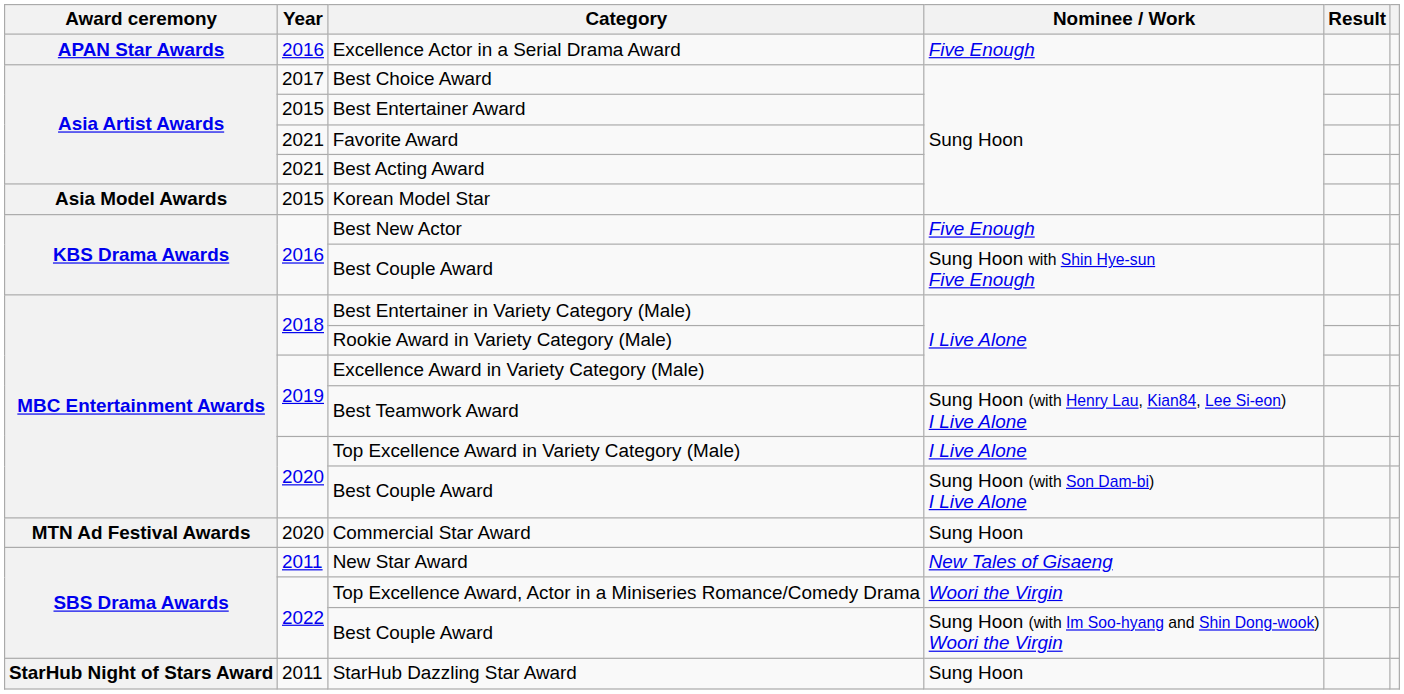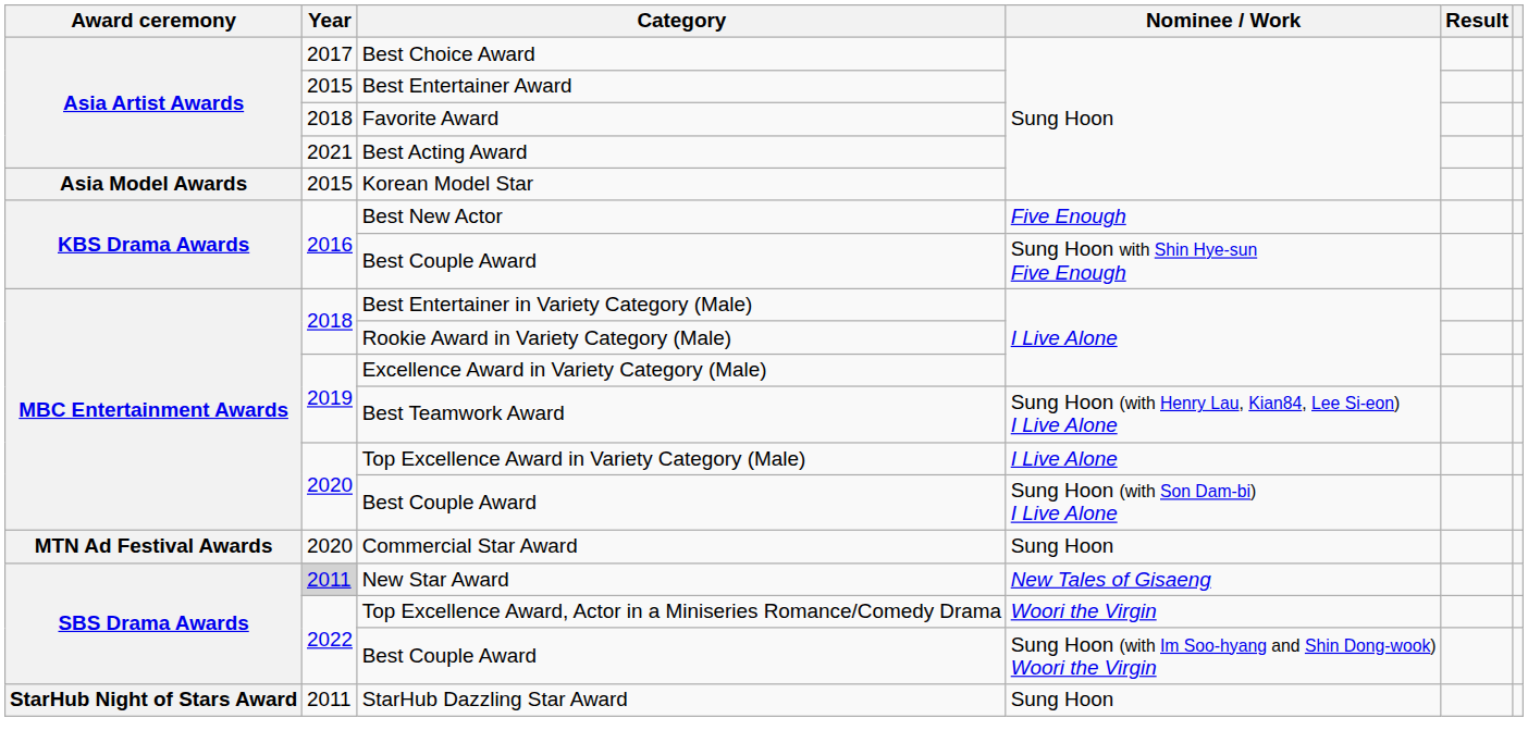 <table class="wikitable plainrowheaders sortable">
 <tr>
 <th scope="col">Award ceremony</th>
 <th scope="col">Year</th>
 <th scope="col">Category</th>
 <th scope="col">Nominee / Work</th>
 <th scope="col">Result</th>
 <th scope="col" class="unsortable"></th>
-</tr>
-<tr>
-<th scope="row"  rowspan=1><a href='#'>APAN Star Awards</a></th>
-<td><a href='#'>2016</a></td>
-<td>Excellence Actor in a Serial Drama Award</td>
-<td rowspan="1"><em><a href='#'>Five Enough</a></em></td>
-<td></td>
-<td></td>
 </tr>
 <tr>
 <th scope="row"  rowspan="4"><a href='#'>Asia Artist Awards</a></th>
 <td>2017</td>
 <td>Best Choice Award</td>
 <td rowspan=5>Sung Hoon</td>
 <td></td>
 <td></td>
 </tr>
 <tr>
 <td>2015</td>
 <td>Best Entertainer Award</td>
 <td></td>
 <td></td>
 </tr>
 <tr>
-<td>2021</td>
+<td>2018</td>
 <td>Favorite Award</td>
 <td></td>
 <td></td>
 </tr>
 <tr>
 <td>2021</td>
 <td>Best Acting Award</td>
 <td></td>
 <td></td>
 </tr>
 <tr>
 <th scope="row">Asia Model Awards</th>
 <td>2015</td>
 <td>Korean Model Star</td>
 <td></td>
 <td></td>
 </tr>
 <tr>
 <th scope="row"  rowspan="2"><a href='#'>KBS Drama Awards</a></th>
 <td rowspan="2"><a href='#'>2016</a></td>
 <td>Best New Actor</td>
 <td rowspan="1"><em><a href='#'>Five Enough</a></em></td>
 <td></td>
 <td></td>
 </tr>
 <tr>
 <td>Best Couple Award</td>
 <td>Sung Hoon <small>with <a href='#'>Shin Hye-sun</a></small><br><em><a href='#'>Five Enough</a></em></td>
 <td></td>
 <td></td>
 </tr>
 <tr>
 <th scope="row"  rowspan="6"><a href='#'>MBC Entertainment Awards</a></th>
 <td rowspan="2"><a href='#'>2018</a></td>
 <td>Best Entertainer in Variety Category (Male)</td>
 <td rowspan="3"><em><a href='#'>I Live Alone</a></em></td>
 <td></td>
 <td></td>
 </tr>
 <tr>
 <td>Rookie Award in Variety Category (Male)</td>
 <td></td>
 <td></td>
 </tr>
 <tr>
 <td rowspan=2><a href='#'>2019</a></td>
 <td>Excellence Award in Variety Category (Male)</td>
 <td></td>
 <td></td>
 </tr>
 <tr>
 <td>Best Teamwork Award</td>
 <td>Sung Hoon <small>(with <a href='#'>Henry Lau</a>, <a href='#'>Kian84</a>, <a href='#'>Lee Si-eon</a>)</small><br> <em><a href='#'>I Live Alone</a></em></td>
 <td></td>
 <td></td>
 </tr>
 <tr>
 <td rowspan=2><a href='#'>2020</a></td>
 <td>Top Excellence Award in Variety Category (Male)</td>
 <td rowspan=1><em><a href='#'>I Live Alone</a></em></td>
 <td></td>
 <td></td>
 </tr>
 <tr>
 <td>Best Couple Award</td>
 <td>Sung Hoon <small>(with <a href='#'>Son Dam-bi</a>)</small><br> <em><a href='#'>I Live Alone</a></em></td>
 <td></td>
 <td></td>
 </tr>
 <tr>
 <th scope="row">MTN Ad Festival Awards</th>
 <td>2020</td>
 <td>Commercial Star Award</td>
 <td>Sung Hoon</td>
 <td></td>
 <td></td>
 </tr>
 <tr>
 <th scope="row"  rowspan="3"><a href='#'>SBS Drama Awards</a></th>
-<td><a href='#'>2011</a></td>
+<td style="background: lightgrey;"><a href='#'>2011</a></td>
 <td>New Star Award</td>
 <td><em><a href='#'>New Tales of Gisaeng</a></em></td>
 <td></td>
 <td></td>
 </tr>
 <tr>
 <td rowspan="2"><a href='#'>2022</a></td>
 <td>Top Excellence Award, Actor in a Miniseries Romance/Comedy Drama</td>
 <td><em><a href='#'>Woori the Virgin</a></em></td>
 <td></td>
 <td></td>
 </tr>
 <tr>
 <td>Best Couple Award</td>
 <td>Sung Hoon <small>(with <a href='#'>Im Soo-hyang</a> and <a href='#'>Shin Dong-wook</a>)</small><br><em><a href='#'>Woori the Virgin</a></em></td>
 <td></td>
 <td></td>
 </tr>
 <tr>
 <th scope="row">StarHub Night of Stars Award</th>
 <td>2011</td>
 <td>StarHub Dazzling Star Award</td>
 <td>Sung Hoon</td>
 <td></td>
 <td></td>
 </tr>
 </table>
